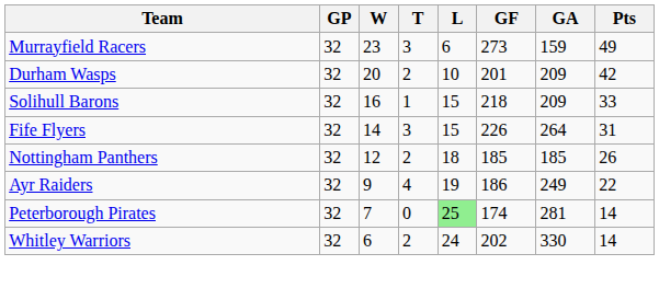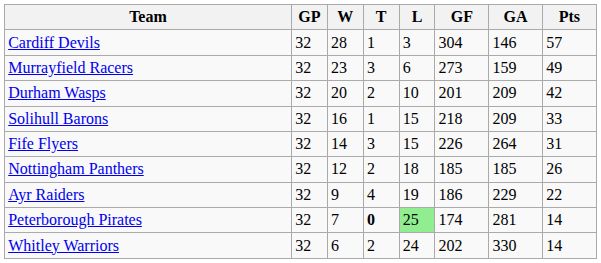 <table class="wikitable">
 <tr>
 <th width="40%">Team</th>
 <th width="5%">GP</th>
 <th width="5%">W</th>
 <th width="5%">T</th>
 <th width="5%">L</th>
 <th width="7.5%">GF</th>
 <th width="7.5%">GA</th>
 <th width="7.5%">Pts</th>
+</tr>
+<tr>
+<td><a href='#'>Cardiff Devils</a></td>
+<td>32</td>
+<td>28</td>
+<td>1</td>
+<td>3</td>
+<td>304</td>
+<td>146</td>
+<td>57</td>
 </tr>
 <tr>
 <td><a href='#'>Murrayfield Racers</a></td>
 <td>32</td>
 <td>23</td>
 <td>3</td>
 <td>6</td>
 <td>273</td>
 <td>159</td>
 <td>49</td>
 </tr>
 <tr>
 <td><a href='#'>Durham Wasps</a></td>
 <td>32</td>
 <td>20</td>
 <td>2</td>
 <td>10</td>
 <td>201</td>
 <td>209</td>
 <td>42</td>
 </tr>
 <tr>
 <td><a href='#'>Solihull Barons</a></td>
 <td>32</td>
 <td>16</td>
 <td>1</td>
 <td>15</td>
 <td>218</td>
 <td>209</td>
 <td>33</td>
 </tr>
 <tr>
 <td><a href='#'>Fife Flyers</a></td>
 <td>32</td>
 <td>14</td>
 <td>3</td>
 <td>15</td>
 <td>226</td>
 <td>264</td>
 <td>31</td>
 </tr>
 <tr>
 <td><a href='#'>Nottingham Panthers</a></td>
 <td>32</td>
 <td>12</td>
 <td>2</td>
 <td>18</td>
 <td>185</td>
 <td>185</td>
 <td>26</td>
 </tr>
 <tr>
 <td><a href='#'>Ayr Raiders</a></td>
 <td>32</td>
 <td>9</td>
 <td>4</td>
 <td>19</td>
 <td>186</td>
-<td>249</td>
+<td>229</td>
 <td>22</td>
 </tr>
 <tr>
 <td><a href='#'>Peterborough Pirates</a></td>
 <td>32</td>
 <td>7</td>
-<td>0</td>
+<td><strong>0</strong></td>
 <td style="background: lightgreen;">25</td>
 <td>174</td>
 <td>281</td>
 <td>14</td>
 </tr>
 <tr>
 <td><a href='#'>Whitley Warriors</a></td>
 <td>32</td>
 <td>6</td>
 <td>2</td>
 <td>24</td>
 <td>202</td>
 <td>330</td>
 <td>14</td>
 </tr>
 </table>
